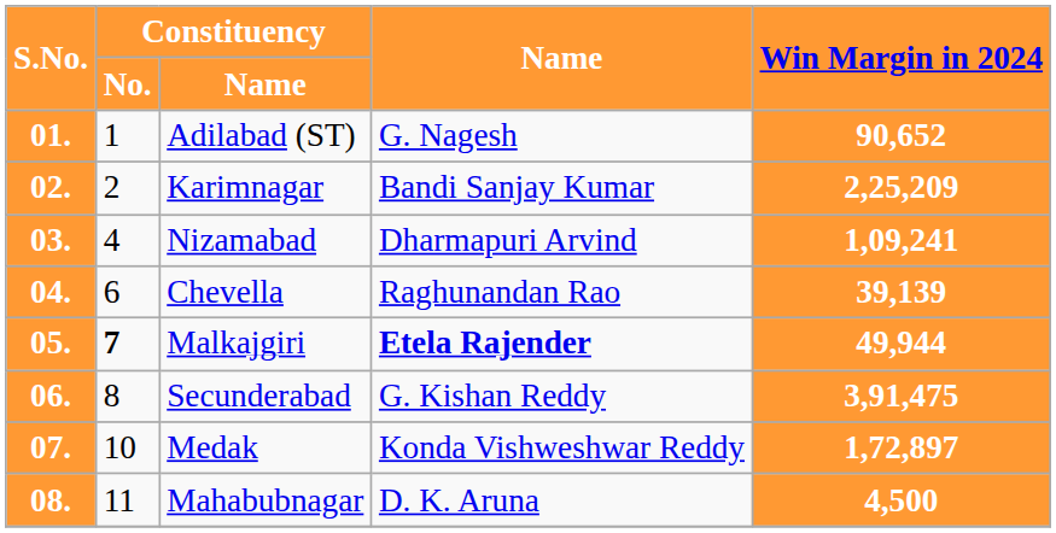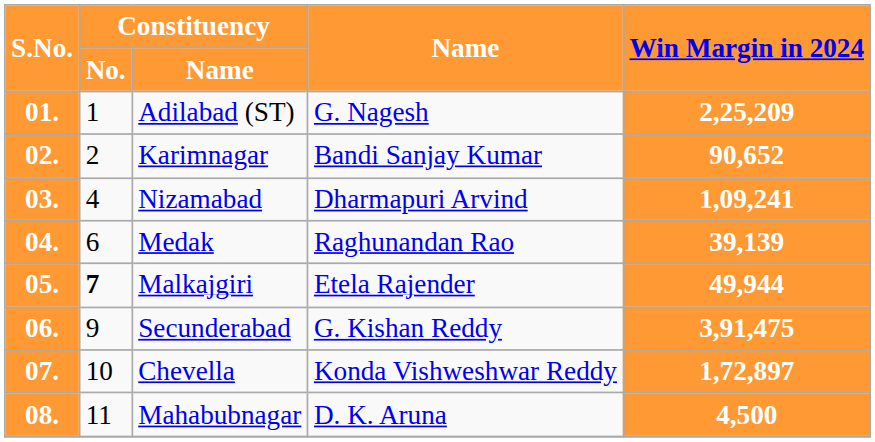 <table class="wikitable sortable">
 <tr>
 <th style="background-color:#FF9933; color:white" rowspan=2>S.No.</th>
 <th style="background-color:#FF9933; color:white" colspan=2>Constituency</th>
 <th style="background-color:#FF9933; color:white" rowspan=2>Name</th>
 <th style="background-color:#FF9933; color:white" rowspan=2><a href='#'>Win Margin in 2024</a></th>
 </tr>
 <tr>
 <th style="background-color:#FF9933; color:white">No.</th>
 <th style="background-color:#FF9933; color:white">Name</th>
 </tr>
 <tr>
 <th style="background-color:#FF9933; color:white">01.</th>
 <td>1</td>
 <td><a href='#'>Adilabad</a> (ST)</td>
 <td><a href='#'>G. Nagesh</a></td>
-<td align=center style="background-color:#FF9933; color:white"><strong>90,652</strong></td>
+<td align=center style="background-color:#FF9933; color:white"><strong>2,25,209</strong></td>
 </tr>
 <tr>
 <th style="background-color:#FF9933; color:white">02.</th>
 <td>2</td>
 <td><a href='#'>Karimnagar</a></td>
 <td><a href='#'>Bandi Sanjay Kumar</a></td>
-<td align=center style="background-color:#FF9933; color:white"><strong>2,25,209</strong></td>
+<td align=center style="background-color:#FF9933; color:white"><strong>90,652</strong></td>
 </tr>
 <tr>
 <th style="background-color:#FF9933; color:white">03.</th>
 <td>4</td>
 <td><a href='#'>Nizamabad</a></td>
 <td><a href='#'>Dharmapuri Arvind</a></td>
 <td align=center style="background-color:#FF9933; color:white"><strong>1,09,241</strong></td>
 </tr>
 <tr>
 <th style="background-color:#FF9933; color:white">04.</th>
 <td>6</td>
-<td><a href='#'>Chevella</a></td>
+<td><a href='#'>Medak</a></td>
 <td><a href='#'>Raghunandan Rao</a></td>
 <td align=center style="background-color:#FF9933; color:white"><strong>39,139</strong></td>
 </tr>
 <tr>
 <th style="background-color:#FF9933; color:white">05.</th>
 <td><strong>7</strong></td>
 <td><a href='#'>Malkajgiri</a></td>
-<td><strong><a href='#'>Etela Rajender</a></strong></td>
+<td><a href='#'>Etela Rajender</a></td>
 <td align=center style="background-color:#FF9933; color:white"><strong>49,944</strong></td>
 </tr>
 <tr>
 <th style="background-color:#FF9933; color:white">06.</th>
-<td>8</td>
+<td>9</td>
 <td><a href='#'>Secunderabad</a></td>
 <td><a href='#'>G. Kishan Reddy</a></td>
 <td align=center style="background-color:#FF9933; color:white"><strong>3,91,475</strong></td>
 </tr>
 <tr>
 <th style="background-color:#FF9933; color:white">07.</th>
 <td>10</td>
-<td><a href='#'>Medak</a></td>
+<td><a href='#'>Chevella</a></td>
 <td><a href='#'>Konda Vishweshwar Reddy</a></td>
 <td align=center style="background-color:#FF9933; color:white"><strong>1,72,897</strong></td>
 </tr>
 <tr>
 <th style="background-color:#FF9933; color:white">08.</th>
 <td>11</td>
 <td><a href='#'>Mahabubnagar</a></td>
 <td><a href='#'>D. K. Aruna</a></td>
 <td align=center style="background-color:#FF9933; color:white"><strong>4,500</strong></td>
 </tr>
 <tr>
 </tr>
 </table>
